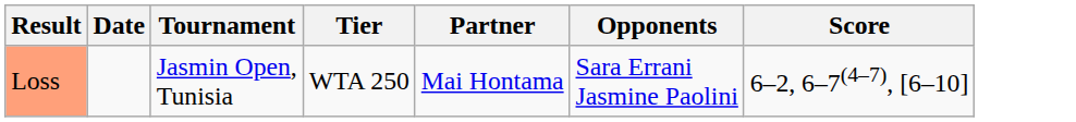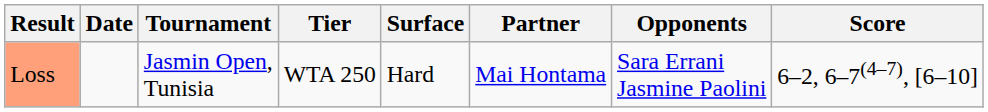 <table class="wikitable">
 <tr>
 <th>Result</th>
 <th>Date</th>
 <th>Tournament</th>
 <th>Tier</th>
+<th>Surface</th>
 <th>Partner</th>
 <th>Opponents</th>
 <th>Score</th>
 </tr>
 <tr>
 <td bgcolor=FFA07A>Loss</td>
 <td><a href='#'></a></td>
 <td><a href='#'>Jasmin Open</a>, <br>Tunisia</td>
 <td>WTA 250</td>
+<td>Hard</td>
 <td> <a href='#'>Mai Hontama</a></td>
 <td> <a href='#'>Sara Errani</a> <br>  <a href='#'>Jasmine Paolini</a></td>
 <td>6–2, 6–7<sup>(4–7)</sup>, [6–10]</td>
 </tr>
 </table>
